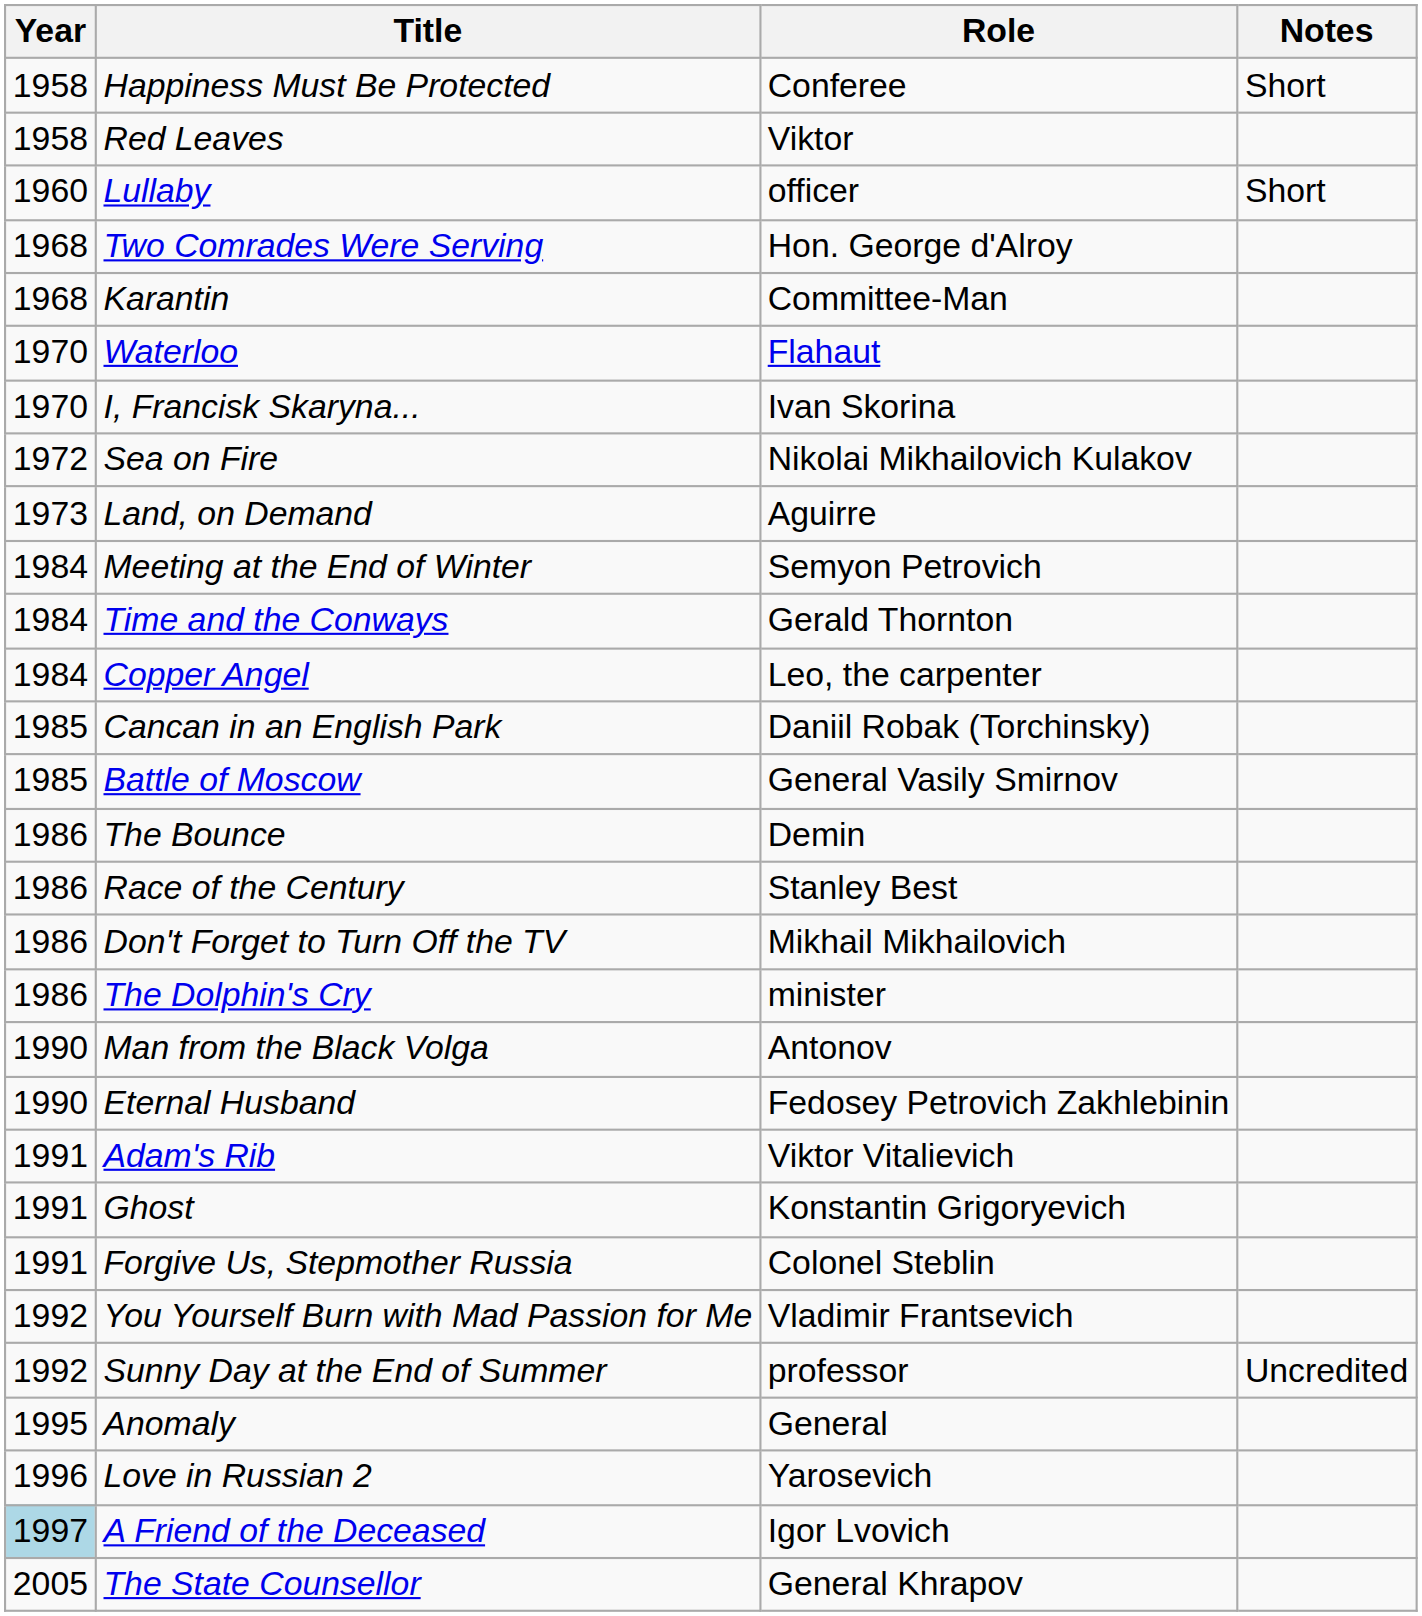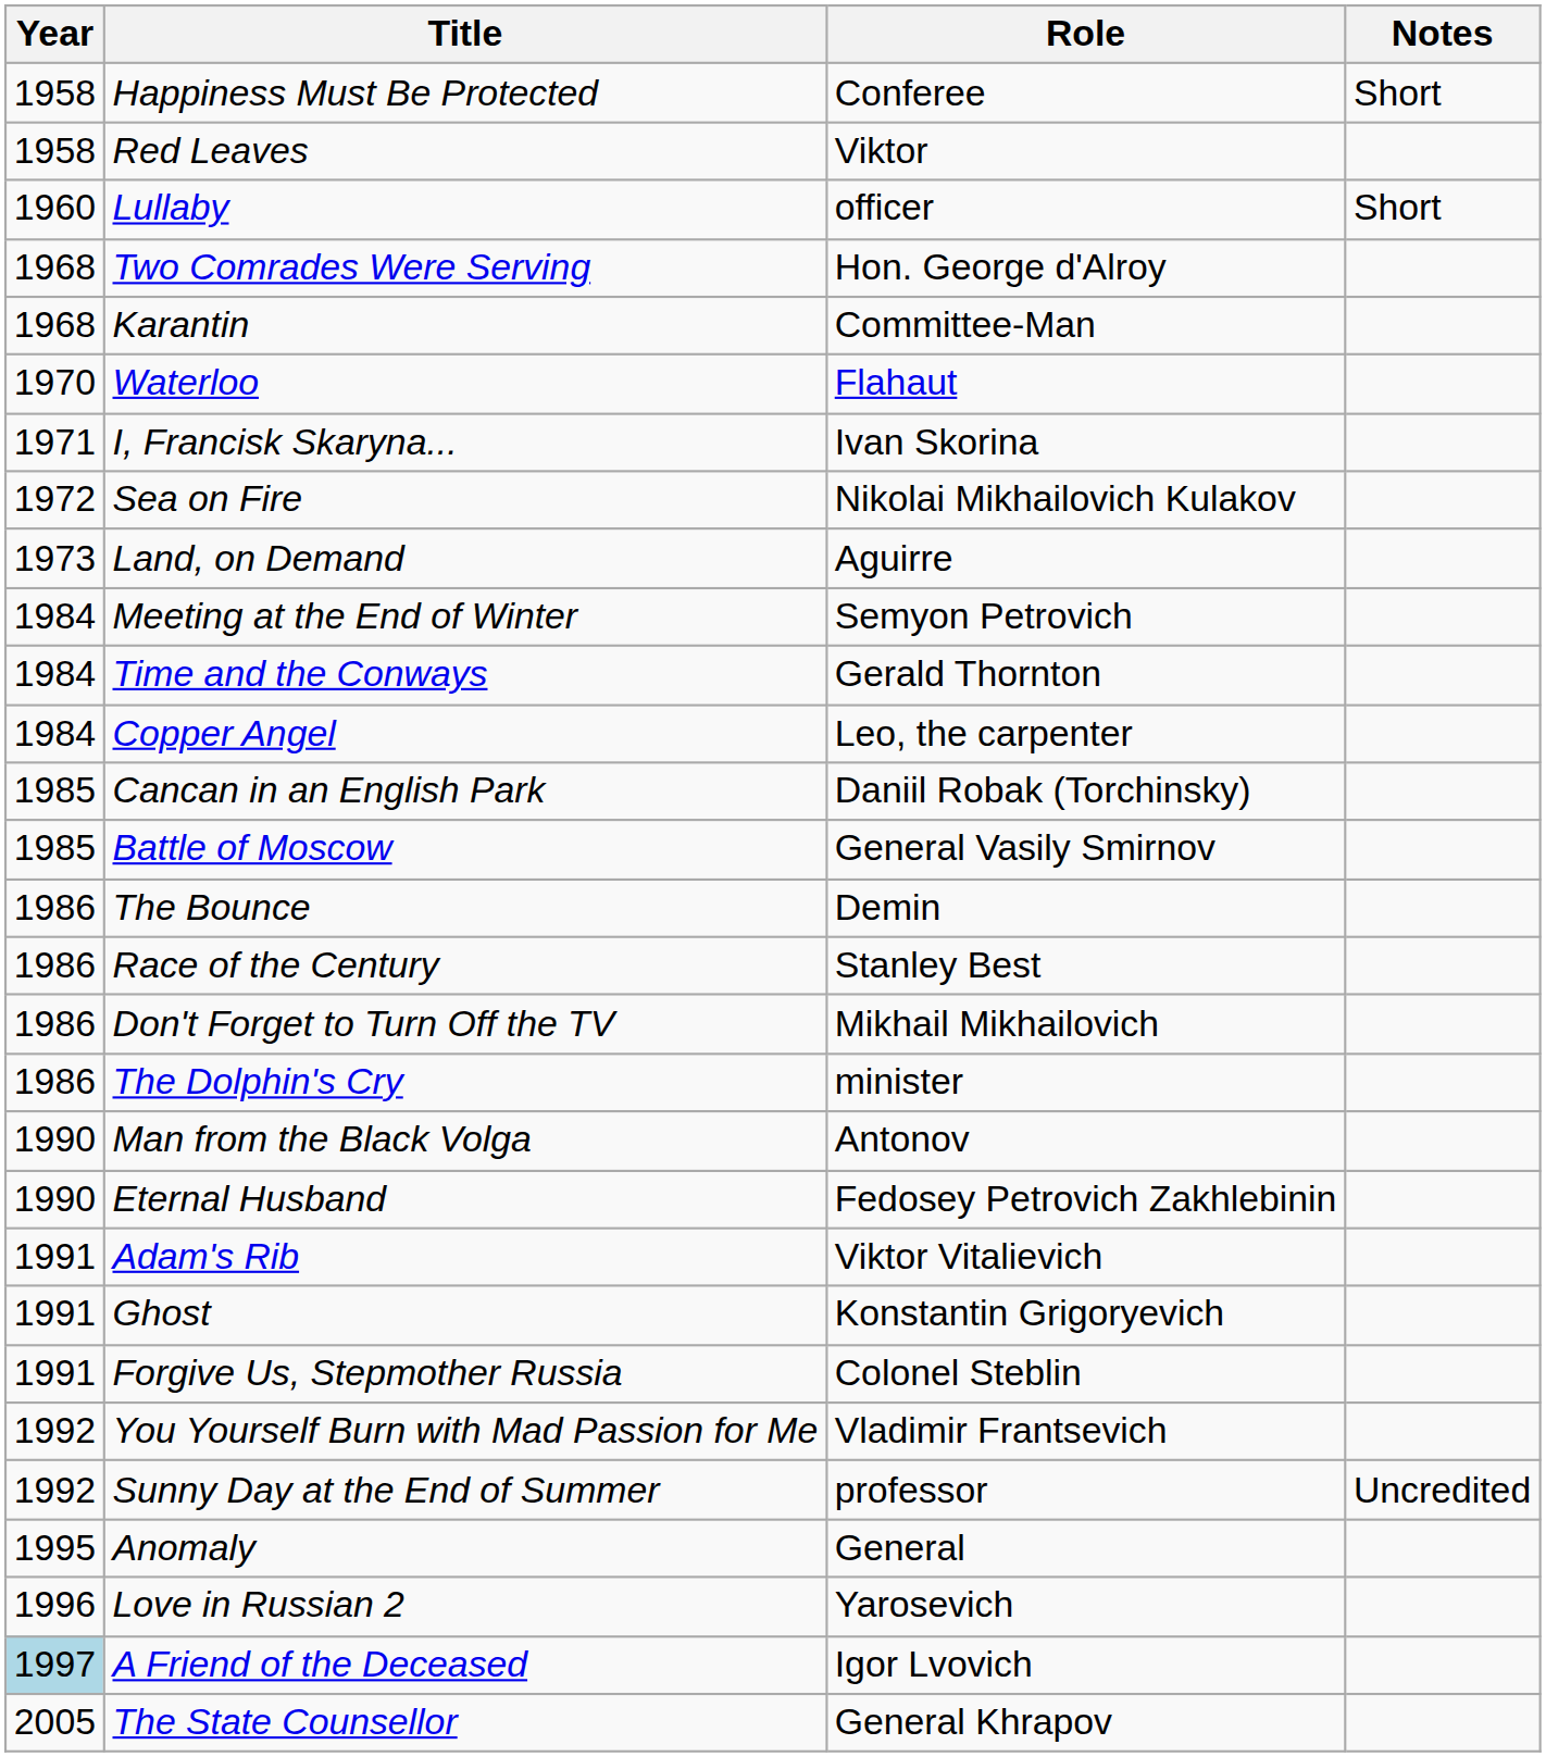 <table class="wikitable sortable">
 <tr>
 <th>Year</th>
 <th>Title</th>
 <th>Role</th>
 <th class="unsortable">Notes</th>
 </tr>
 <tr>
 <td>1958</td>
 <td><em>Happiness Must Be Рrotected</em></td>
 <td>Conferee</td>
 <td>Short</td>
 </tr>
 <tr>
 <td>1958</td>
 <td><em>Red Leaves</em></td>
 <td>Viktor</td>
 <td></td>
 </tr>
 <tr>
 <td>1960</td>
 <td><em><a href='#'>Lullaby</a></em></td>
 <td>officer</td>
 <td>Short</td>
 </tr>
 <tr>
 <td>1968</td>
 <td><em><a href='#'>Two Comrades Were Serving</a></em></td>
 <td>Hon. George d'Alroy</td>
 <td></td>
 </tr>
 <tr>
 <td>1968</td>
 <td><em>Karantin</em></td>
 <td>Committee-Man</td>
 <td></td>
 </tr>
 <tr>
 <td>1970</td>
 <td><em><a href='#'>Waterloo</a></em></td>
 <td><a href='#'>Flahaut</a></td>
 <td></td>
 </tr>
 <tr>
-<td>1970</td>
+<td>1971</td>
 <td><em>I, Francisk Skaryna...</em></td>
 <td>Ivan Skorina</td>
 <td></td>
 </tr>
 <tr>
 <td>1972</td>
 <td><em>Sea on Fire</em></td>
 <td>Nikolai Mikhailovich Kulakov</td>
 <td></td>
 </tr>
 <tr>
 <td>1973</td>
 <td><em>Land, on Demand</em></td>
 <td>Aguirre</td>
 <td></td>
 </tr>
 <tr>
 <td>1984</td>
 <td><em>Meeting at the End of Winter</em></td>
 <td>Semyon Petrovich</td>
 <td></td>
 </tr>
 <tr>
 <td>1984</td>
 <td><em><a href='#'>Time and the Conways</a></em></td>
 <td>Gerald Thornton</td>
 <td></td>
 </tr>
 <tr>
 <td>1984</td>
 <td><em><a href='#'>Copper Angel</a></em></td>
 <td>Leo, the carpenter</td>
 <td></td>
 </tr>
 <tr>
 <td>1985</td>
 <td><em>Cancan in an English Рark</em></td>
 <td>Daniil Robak (Torchinsky)</td>
 <td></td>
 </tr>
 <tr>
 <td>1985</td>
 <td><em><a href='#'>Battle of Moscow</a></em></td>
 <td>General Vasily Smirnov</td>
 <td></td>
 </tr>
 <tr>
 <td>1986</td>
 <td><em>The Bounce</em></td>
 <td>Demin</td>
 <td></td>
 </tr>
 <tr>
 <td>1986</td>
 <td><em>Race of the Century</em></td>
 <td>Stanley Best</td>
 <td></td>
 </tr>
 <tr>
 <td>1986</td>
 <td><em>Don't Forget to Turn Off the TV</em></td>
 <td>Mikhail Mikhailovich</td>
 <td></td>
 </tr>
 <tr>
 <td>1986</td>
 <td><em><a href='#'>The Dolphin's Cry</a></em></td>
 <td>minister</td>
 <td></td>
 </tr>
 <tr>
 <td>1990</td>
 <td><em>Man from the Black Volga</em></td>
 <td>Antonov</td>
 <td></td>
 </tr>
 <tr>
 <td>1990</td>
 <td><em>Eternal Husband</em></td>
 <td>Fedosey Petrovich Zakhlebinin</td>
 <td></td>
 </tr>
 <tr>
 <td>1991</td>
 <td><em><a href='#'>Adam's Rib</a></em></td>
 <td>Viktor Vitalievich</td>
 <td></td>
 </tr>
 <tr>
 <td>1991</td>
 <td><em>Ghost</em></td>
 <td>Konstantin Grigoryevich</td>
 <td></td>
 </tr>
 <tr>
 <td>1991</td>
 <td><em>Forgive Us, Stepmother Russia</em></td>
 <td>Colonel Steblin</td>
 <td></td>
 </tr>
 <tr>
 <td>1992</td>
 <td><em>You Yourself Burn with Mad Рassion for Me</em></td>
 <td>Vladimir Frantsevich</td>
 <td></td>
 </tr>
 <tr>
 <td>1992</td>
 <td><em>Sunny Day at the End of Summer</em></td>
 <td>рrofessor</td>
 <td>Uncredited</td>
 </tr>
 <tr>
 <td>1995</td>
 <td><em>Anomaly</em></td>
 <td>General</td>
 <td></td>
 </tr>
 <tr>
 <td>1996</td>
 <td><em>Love in Russian 2</em></td>
 <td>Yarosevich</td>
 <td></td>
 </tr>
 <tr>
 <td style="background: lightblue;">1997</td>
 <td><em><a href='#'>A Friend of the Deceased</a></em></td>
 <td>Igor Lvovich</td>
 <td></td>
 </tr>
 <tr>
 <td>2005</td>
 <td><em><a href='#'>The State Counsellor</a></em></td>
 <td>General Khrapov</td>
 <td></td>
 </tr>
 </table>
